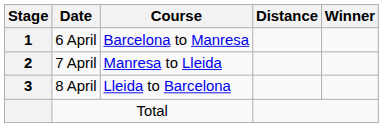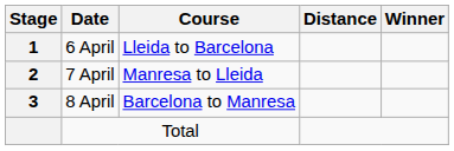 <table class="wikitable">
 <tr>
 <th scope="col">Stage</th>
 <th scope="col">Date</th>
 <th scope="col">Course</th>
 <th scope="col">Distance</th>
 <th scope="col">Winner</th>
 </tr>
 <tr>
 <th scope="row">1</th>
 <td style="text-align:right">6 April</td>
-<td><a href='#'>Barcelona</a> to <a href='#'>Manresa</a></td>
+<td><a href='#'>Lleida</a> to <a href='#'>Barcelona</a></td>
 <td style="text-align:center;"></td>
 <td></td>
 </tr>
 <tr>
 <th scope="row">2</th>
 <td style="text-align:right">7 April</td>
 <td><a href='#'>Manresa</a> to <a href='#'>Lleida</a></td>
 <td style="text-align:center;"></td>
 <td></td>
 </tr>
 <tr>
 <th scope="row">3</th>
 <td style="text-align:right">8 April</td>
-<td><a href='#'>Lleida</a> to <a href='#'>Barcelona</a></td>
+<td><a href='#'>Barcelona</a> to <a href='#'>Manresa</a></td>
 <td style="text-align:center;"></td>
 <td></td>
 </tr>
 <tr>
 <th scope="row"></th>
 <td colspan="2" style="text-align:center">Total</td>
 <td colspan="5" style="text-align:center"></td>
 </tr>
 </table>
